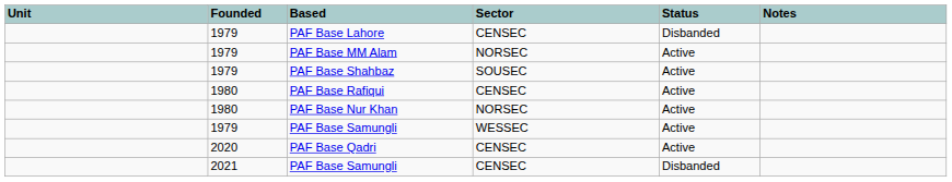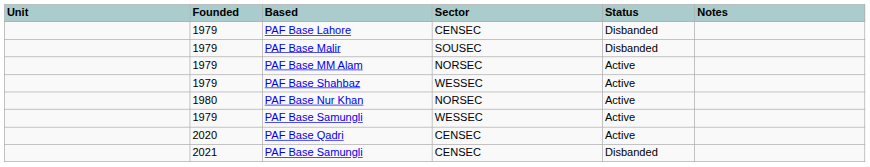 <table class="wikitable sortable">
 <tr>
 <th style="text-align: left; background: #aacccc;" width="12%">Unit</th>
 <th style="text-align: left; background: #aacccc;" width="3%">Founded</th>
 <th style="text-align: left; background: #aacccc;" width="11%">Based</th>
 <th style="text-align: left; background: #aacccc;" width="11%">Sector</th>
 <th style="text-align: left; background: #aacccc;" width="5%">Status</th>
 <th style="text-align: left; background: #aacccc;" width="11%">Notes</th>
 </tr>
 <tr ---->
 <td></td>
 <td>1979</td>
 <td><a href='#'>PAF Base Lahore</a></td>
 <td>CENSEC</td>
 <td><span>Disbanded</span></td>
 <td></td>
 </tr>
 <tr ---->
 <td></td>
 <td>1979</td>
+<td><a href='#'>PAF Base Malir</a></td>
+<td>SOUSEC</td>
+<td><span>Disbanded</span></td>
+<td></td>
+</tr>
+<tr ---->
+<td></td>
+<td>1979</td>
 <td><a href='#'>PAF Base MM Alam</a></td>
 <td>NORSEC</td>
 <td><span>Active</span></td>
 <td></td>
 </tr>
 <tr ---->
 <td></td>
 <td>1979</td>
 <td><a href='#'>PAF Base Shahbaz</a></td>
-<td>SOUSEC</td>
-<td><span>Active</span></td>
-<td></td>
-</tr>
-<tr ---->
-<td></td>
-<td>1980</td>
-<td><a href='#'>PAF Base Rafiqui</a></td>
-<td>CENSEC</td>
+<td>WESSEC</td>
 <td><span>Active</span></td>
 <td></td>
 </tr>
 <tr ---->
 <td></td>
 <td>1980</td>
 <td><a href='#'>PAF Base Nur Khan</a></td>
 <td>NORSEC</td>
 <td><span>Active</span></td>
 <td></td>
 </tr>
 <tr ---->
 <td></td>
 <td>1979</td>
 <td><a href='#'>PAF Base Samungli</a></td>
 <td>WESSEC</td>
 <td><span>Active</span></td>
 <td></td>
 </tr>
 <tr ---->
 <td></td>
 <td>2020</td>
 <td><a href='#'>PAF Base Qadri</a></td>
 <td>CENSEC</td>
 <td><span>Active</span></td>
 <td></td>
 </tr>
 <tr ---->
 <td></td>
 <td>2021</td>
 <td><a href='#'>PAF Base Samungli</a></td>
 <td>CENSEC</td>
 <td><span>Disbanded</span></td>
 <td></td>
 </tr>
 </table>
